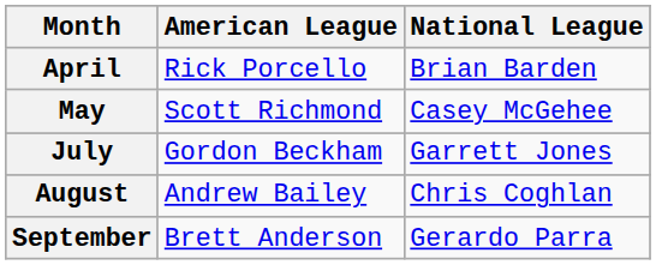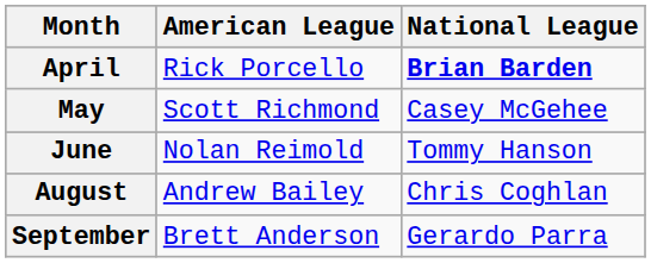 <table class="wikitable">
 <tr>
 <th>Month</th>
 <th>American League</th>
 <th>National League</th>
 </tr>
 <tr>
 <th>April</th>
 <td><a href='#'>Rick Porcello</a></td>
-<td><a href='#'>Brian Barden</a></td>
+<td><strong><a href='#'>Brian Barden</a></strong></td>
 </tr>
 <tr>
 <th>May</th>
 <td><a href='#'>Scott Richmond</a></td>
 <td><a href='#'>Casey McGehee</a></td>
 </tr>
 <tr>
-<th>July</th>
-<td><a href='#'>Gordon Beckham</a></td>
-<td><a href='#'>Garrett Jones</a></td>
+<th>June</th>
+<td><a href='#'>Nolan Reimold</a></td>
+<td><a href='#'>Tommy Hanson</a></td>
 </tr>
 <tr>
 <th>August</th>
 <td><a href='#'>Andrew Bailey</a></td>
 <td><a href='#'>Chris Coghlan</a></td>
 </tr>
 <tr>
 <th>September</th>
 <td><a href='#'>Brett Anderson</a></td>
 <td><a href='#'>Gerardo Parra</a></td>
 </tr>
 </table>
